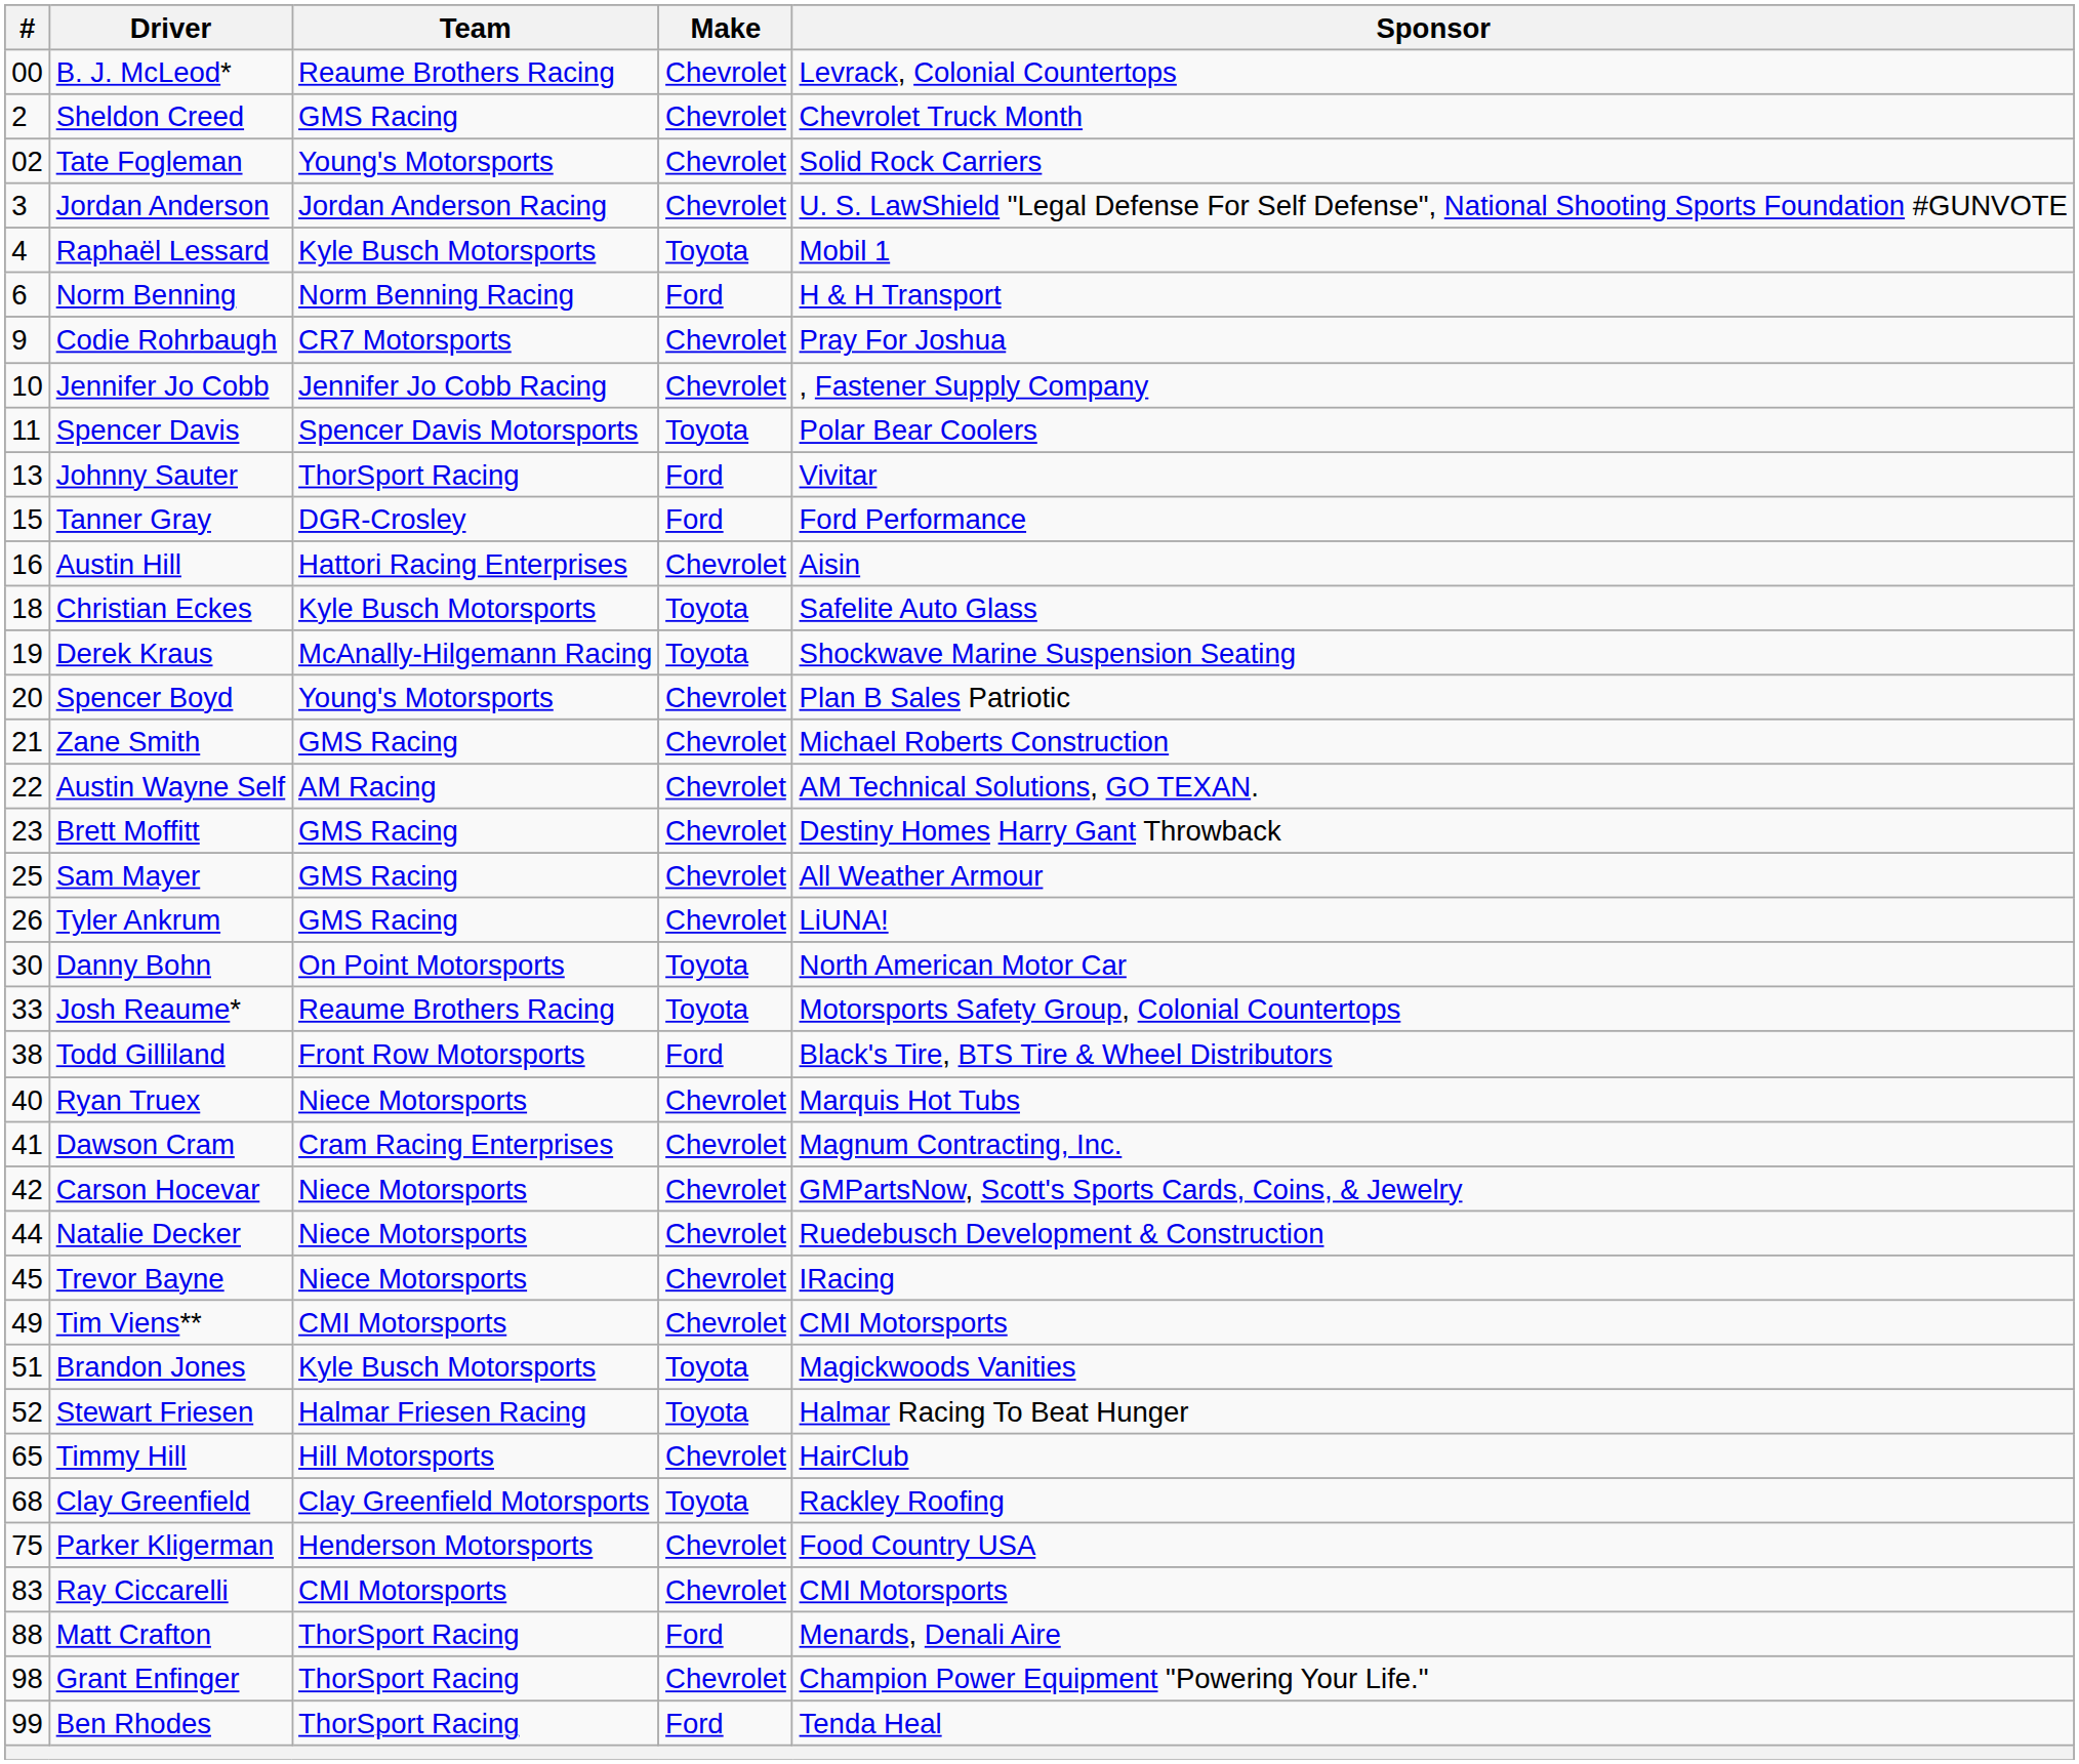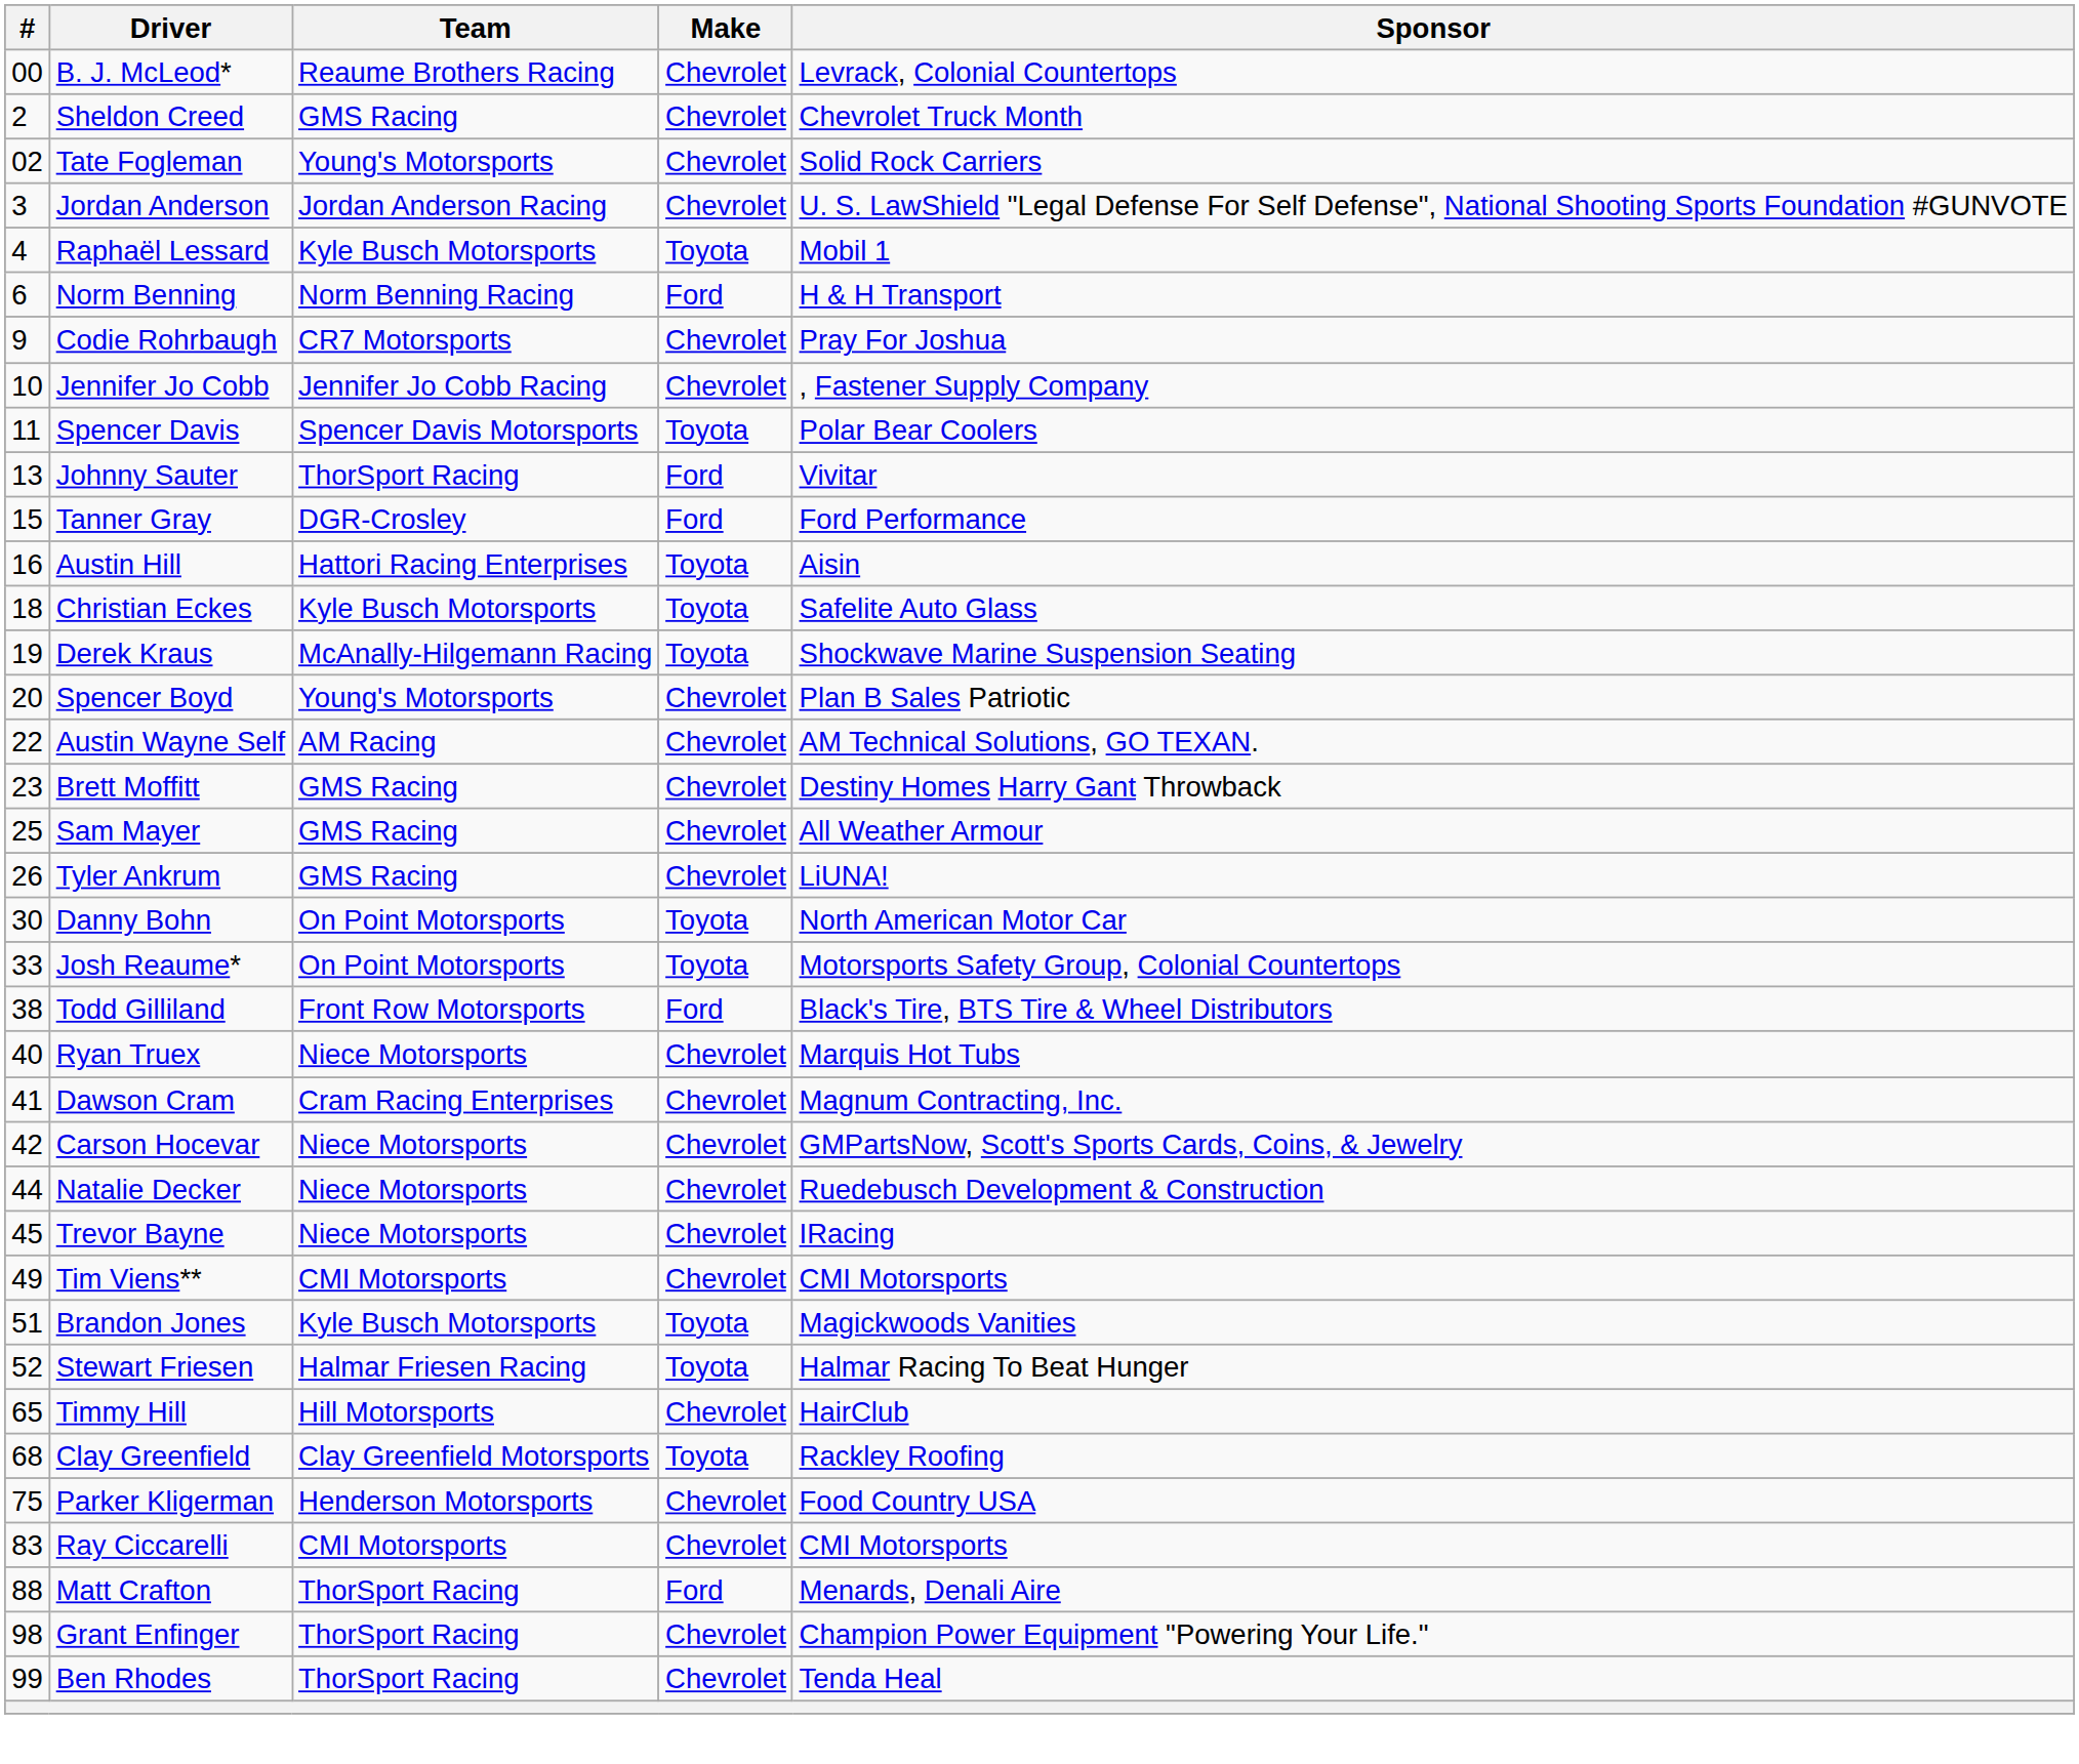 <table class="wikitable" style="font-size:95%">
 <tr>
 <th>#</th>
 <th>Driver</th>
 <th>Team</th>
 <th>Make</th>
 <th>Sponsor</th>
 </tr>
 <tr>
 <td>00</td>
 <td><a href='#'>B. J. McLeod</a>*</td>
 <td><a href='#'>Reaume Brothers Racing</a></td>
 <td><a href='#'>Chevrolet</a></td>
 <td><a href='#'>Levrack</a>, <a href='#'>Colonial Countertops</a></td>
 </tr>
 <tr>
 <td>2</td>
 <td><a href='#'>Sheldon Creed</a></td>
 <td><a href='#'>GMS Racing</a></td>
 <td><a href='#'>Chevrolet</a></td>
 <td><a href='#'>Chevrolet Truck Month</a></td>
 </tr>
 <tr>
 <td>02</td>
 <td><a href='#'>Tate Fogleman</a></td>
 <td><a href='#'>Young's Motorsports</a></td>
 <td><a href='#'>Chevrolet</a></td>
 <td><a href='#'>Solid Rock Carriers</a></td>
 </tr>
 <tr>
 <td>3</td>
 <td><a href='#'>Jordan Anderson</a></td>
 <td><a href='#'>Jordan Anderson Racing</a></td>
 <td><a href='#'>Chevrolet</a></td>
 <td><a href='#'>U. S. LawShield</a> "Legal Defense For Self Defense", <a href='#'>National Shooting Sports Foundation</a> #GUNVOTE</td>
 </tr>
 <tr>
 <td>4</td>
 <td><a href='#'>Raphaël Lessard</a></td>
 <td><a href='#'>Kyle Busch Motorsports</a></td>
 <td><a href='#'>Toyota</a></td>
 <td><a href='#'>Mobil 1</a></td>
 </tr>
 <tr>
 <td>6</td>
 <td><a href='#'>Norm Benning</a></td>
 <td><a href='#'>Norm Benning Racing</a></td>
 <td><a href='#'>Ford</a></td>
 <td><a href='#'>H & H Transport</a></td>
 </tr>
 <tr>
 <td>9</td>
 <td><a href='#'>Codie Rohrbaugh</a></td>
 <td><a href='#'>CR7 Motorsports</a></td>
 <td><a href='#'>Chevrolet</a></td>
 <td><a href='#'>Pray For Joshua</a></td>
 </tr>
 <tr>
 <td>10</td>
 <td><a href='#'>Jennifer Jo Cobb</a></td>
 <td><a href='#'>Jennifer Jo Cobb Racing</a></td>
 <td><a href='#'>Chevrolet</a></td>
 <td>, <a href='#'>Fastener Supply Company</a></td>
 </tr>
 <tr>
 <td>11</td>
 <td><a href='#'>Spencer Davis</a></td>
 <td><a href='#'>Spencer Davis Motorsports</a></td>
 <td><a href='#'>Toyota</a></td>
 <td><a href='#'>Polar Bear Coolers</a></td>
 </tr>
 <tr>
 <td>13</td>
 <td><a href='#'>Johnny Sauter</a></td>
 <td><a href='#'>ThorSport Racing</a></td>
 <td><a href='#'>Ford</a></td>
 <td><a href='#'>Vivitar</a></td>
 </tr>
 <tr>
 <td>15</td>
 <td><a href='#'>Tanner Gray</a></td>
 <td><a href='#'>DGR-Crosley</a></td>
 <td><a href='#'>Ford</a></td>
 <td><a href='#'>Ford Performance</a></td>
 </tr>
 <tr>
 <td>16</td>
 <td><a href='#'>Austin Hill</a></td>
 <td><a href='#'>Hattori Racing Enterprises</a></td>
-<td><a href='#'>Chevrolet</a></td>
+<td><a href='#'>Toyota</a></td>
 <td><a href='#'>Aisin</a></td>
 </tr>
 <tr>
 <td>18</td>
 <td><a href='#'>Christian Eckes</a></td>
 <td><a href='#'>Kyle Busch Motorsports</a></td>
 <td><a href='#'>Toyota</a></td>
 <td><a href='#'>Safelite Auto Glass</a></td>
 </tr>
 <tr>
 <td>19</td>
 <td><a href='#'>Derek Kraus</a></td>
 <td><a href='#'>McAnally-Hilgemann Racing</a></td>
 <td><a href='#'>Toyota</a></td>
 <td><a href='#'>Shockwave Marine Suspension Seating</a></td>
 </tr>
 <tr>
 <td>20</td>
 <td><a href='#'>Spencer Boyd</a></td>
 <td><a href='#'>Young's Motorsports</a></td>
 <td><a href='#'>Chevrolet</a></td>
 <td><a href='#'>Plan B Sales</a> Patriotic</td>
-</tr>
-<tr>
-<td>21</td>
-<td><a href='#'>Zane Smith</a></td>
-<td><a href='#'>GMS Racing</a></td>
-<td><a href='#'>Chevrolet</a></td>
-<td><a href='#'>Michael Roberts Construction</a></td>
 </tr>
 <tr>
 <td>22</td>
 <td><a href='#'>Austin Wayne Self</a></td>
 <td><a href='#'>AM Racing</a></td>
 <td><a href='#'>Chevrolet</a></td>
 <td><a href='#'>AM Technical Solutions</a>, <a href='#'>GO TEXAN</a>.</td>
 </tr>
 <tr>
 <td>23</td>
 <td><a href='#'>Brett Moffitt</a></td>
 <td><a href='#'>GMS Racing</a></td>
 <td><a href='#'>Chevrolet</a></td>
 <td><a href='#'>Destiny Homes</a> <a href='#'>Harry Gant</a> Throwback</td>
 </tr>
 <tr>
 <td>25</td>
 <td><a href='#'>Sam Mayer</a></td>
 <td><a href='#'>GMS Racing</a></td>
 <td><a href='#'>Chevrolet</a></td>
 <td><a href='#'>All Weather Armour</a></td>
 </tr>
 <tr>
 <td>26</td>
 <td><a href='#'>Tyler Ankrum</a></td>
 <td><a href='#'>GMS Racing</a></td>
 <td><a href='#'>Chevrolet</a></td>
 <td><a href='#'>LiUNA!</a></td>
 </tr>
 <tr>
 <td>30</td>
 <td><a href='#'>Danny Bohn</a></td>
 <td><a href='#'>On Point Motorsports</a></td>
 <td><a href='#'>Toyota</a></td>
 <td><a href='#'>North American Motor Car</a></td>
 </tr>
 <tr>
 <td>33</td>
 <td><a href='#'>Josh Reaume</a>*</td>
-<td><a href='#'>Reaume Brothers Racing</a></td>
+<td><a href='#'>On Point Motorsports</a></td>
 <td><a href='#'>Toyota</a></td>
 <td><a href='#'>Motorsports Safety Group</a>, <a href='#'>Colonial Countertops</a></td>
 </tr>
 <tr>
 <td>38</td>
 <td><a href='#'>Todd Gilliland</a></td>
 <td><a href='#'>Front Row Motorsports</a></td>
 <td><a href='#'>Ford</a></td>
 <td><a href='#'>Black's Tire</a>, <a href='#'>BTS Tire & Wheel Distributors</a></td>
 </tr>
 <tr>
 <td>40</td>
 <td><a href='#'>Ryan Truex</a></td>
 <td><a href='#'>Niece Motorsports</a></td>
 <td><a href='#'>Chevrolet</a></td>
 <td><a href='#'>Marquis Hot Tubs</a></td>
 </tr>
 <tr>
 <td>41</td>
 <td><a href='#'>Dawson Cram</a></td>
 <td><a href='#'>Cram Racing Enterprises</a></td>
 <td><a href='#'>Chevrolet</a></td>
 <td><a href='#'>Magnum Contracting, Inc.</a></td>
 </tr>
 <tr>
 <td>42</td>
 <td><a href='#'>Carson Hocevar</a></td>
 <td><a href='#'>Niece Motorsports</a></td>
 <td><a href='#'>Chevrolet</a></td>
 <td><a href='#'>GMPartsNow</a>, <a href='#'>Scott's Sports Cards, Coins, & Jewelry</a></td>
 </tr>
 <tr>
 <td>44</td>
 <td><a href='#'>Natalie Decker</a></td>
 <td><a href='#'>Niece Motorsports</a></td>
 <td><a href='#'>Chevrolet</a></td>
 <td><a href='#'>Ruedebusch Development & Construction</a></td>
 </tr>
 <tr>
 <td>45</td>
 <td><a href='#'>Trevor Bayne</a></td>
 <td><a href='#'>Niece Motorsports</a></td>
 <td><a href='#'>Chevrolet</a></td>
 <td><a href='#'>IRacing</a></td>
 </tr>
 <tr>
 <td>49</td>
 <td><a href='#'>Tim Viens</a>**</td>
 <td><a href='#'>CMI Motorsports</a></td>
 <td><a href='#'>Chevrolet</a></td>
 <td><a href='#'>CMI Motorsports</a></td>
 </tr>
 <tr>
 <td>51</td>
 <td><a href='#'>Brandon Jones</a></td>
 <td><a href='#'>Kyle Busch Motorsports</a></td>
 <td><a href='#'>Toyota</a></td>
 <td><a href='#'>Magickwoods Vanities</a></td>
 </tr>
 <tr>
 <td>52</td>
 <td><a href='#'>Stewart Friesen</a></td>
 <td><a href='#'>Halmar Friesen Racing</a></td>
 <td><a href='#'>Toyota</a></td>
 <td><a href='#'>Halmar</a> Racing To Beat Hunger</td>
 </tr>
 <tr>
 <td>65</td>
 <td><a href='#'>Timmy Hill</a></td>
 <td><a href='#'>Hill Motorsports</a></td>
 <td><a href='#'>Chevrolet</a></td>
 <td><a href='#'>HairClub</a></td>
 </tr>
 <tr>
 <td>68</td>
 <td><a href='#'>Clay Greenfield</a></td>
 <td><a href='#'>Clay Greenfield Motorsports</a></td>
 <td><a href='#'>Toyota</a></td>
 <td><a href='#'>Rackley Roofing</a></td>
 </tr>
 <tr>
 <td>75</td>
 <td><a href='#'>Parker Kligerman</a></td>
 <td><a href='#'>Henderson Motorsports</a></td>
 <td><a href='#'>Chevrolet</a></td>
 <td><a href='#'>Food Country USA</a></td>
 </tr>
 <tr>
 <td>83</td>
 <td><a href='#'>Ray Ciccarelli</a></td>
 <td><a href='#'>CMI Motorsports</a></td>
 <td><a href='#'>Chevrolet</a></td>
 <td><a href='#'>CMI Motorsports</a></td>
 </tr>
 <tr>
 <td>88</td>
 <td><a href='#'>Matt Crafton</a></td>
 <td><a href='#'>ThorSport Racing</a></td>
 <td><a href='#'>Ford</a></td>
 <td><a href='#'>Menards</a>, <a href='#'>Denali Aire</a></td>
 </tr>
 <tr>
 <td>98</td>
 <td><a href='#'>Grant Enfinger</a></td>
 <td><a href='#'>ThorSport Racing</a></td>
 <td><a href='#'>Chevrolet</a></td>
 <td><a href='#'>Champion Power Equipment</a> "Powering Your Life."</td>
 </tr>
 <tr>
 <td>99</td>
 <td><a href='#'>Ben Rhodes</a></td>
 <td><a href='#'>ThorSport Racing</a></td>
-<td><a href='#'>Ford</a></td>
+<td><a href='#'>Chevrolet</a></td>
 <td><a href='#'>Tenda Heal</a></td>
 </tr>
 <tr>
 <th colspan="5"></th>
 </tr>
 </table>
